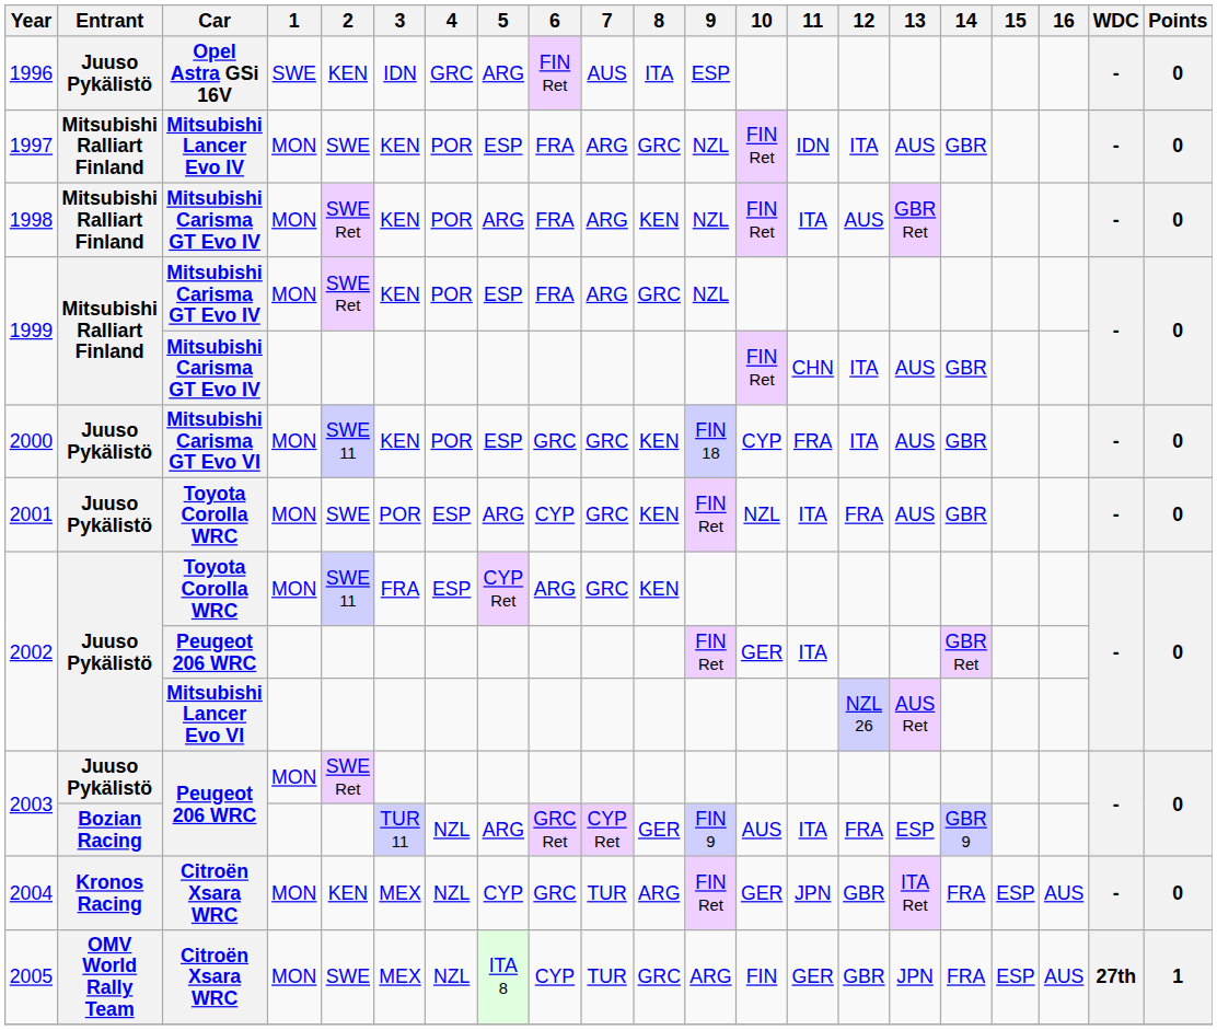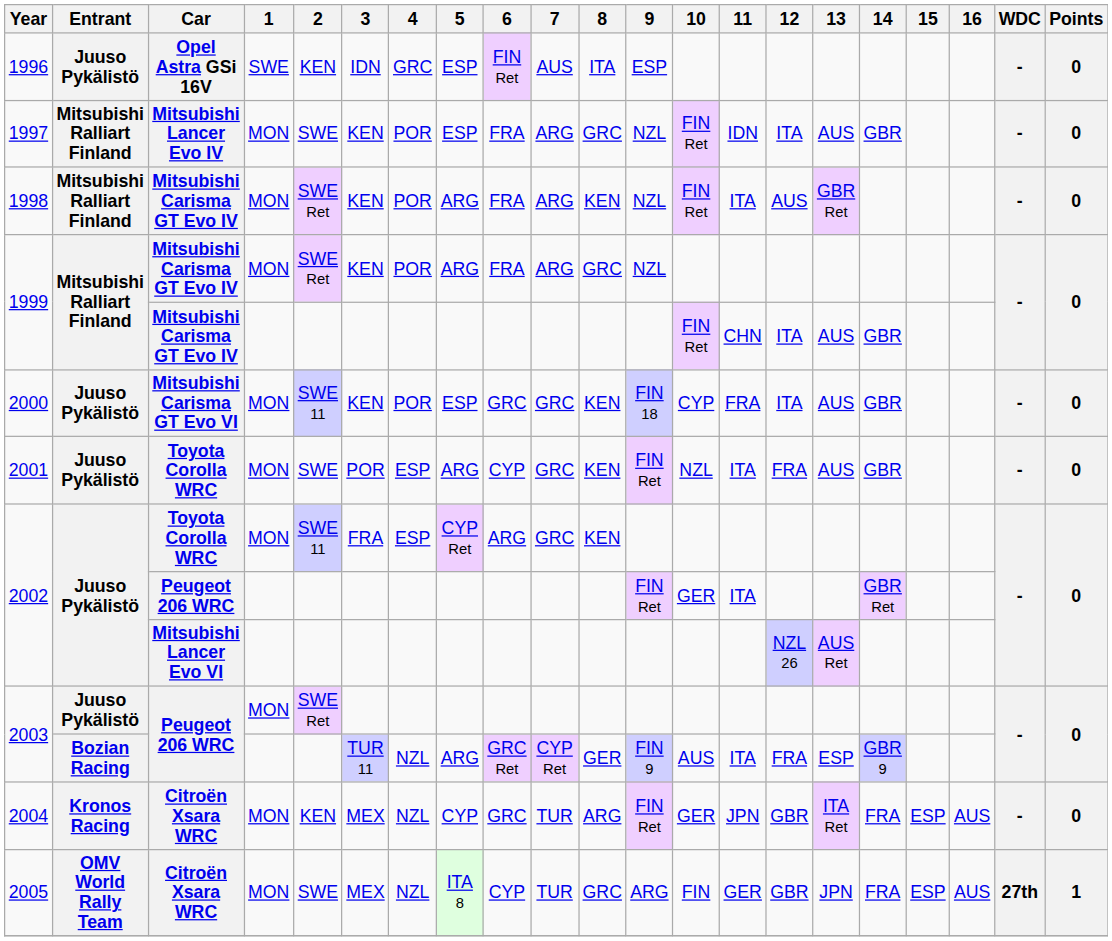 <table class="wikitable" style="text-align:center; font-size:90%">
 <tr>
 <th>Year</th>
 <th>Entrant</th>
 <th>Car</th>
 <th>1</th>
 <th>2</th>
 <th>3</th>
 <th>4</th>
 <th>5</th>
 <th>6</th>
 <th>7</th>
 <th>8</th>
 <th>9</th>
 <th>10</th>
 <th>11</th>
 <th>12</th>
 <th>13</th>
 <th>14</th>
 <th>15</th>
 <th>16</th>
 <th>WDC</th>
 <th>Points</th>
 </tr>
 <tr>
 <td><a href='#'>1996</a></td>
 <th>Juuso Pykälistö</th>
 <th><a href='#'>Opel Astra</a> GSi 16V</th>
 <td><a href='#'>SWE</a></td>
 <td><a href='#'>KEN</a></td>
 <td><a href='#'>IDN</a></td>
 <td><a href='#'>GRC</a></td>
-<td><a href='#'>ARG</a></td>
+<td><a href='#'>ESP</a></td>
 <td style="background:#EFCFFF;"><a href='#'>FIN</a><br><small>Ret</small></td>
 <td><a href='#'>AUS</a></td>
 <td><a href='#'>ITA</a></td>
 <td><a href='#'>ESP</a></td>
 <td></td>
 <td></td>
 <td></td>
 <td></td>
 <td></td>
 <td></td>
 <td></td>
 <th>-</th>
 <th>0</th>
 </tr>
 <tr>
 <td><a href='#'>1997</a></td>
 <th>Mitsubishi Ralliart Finland</th>
 <th><a href='#'>Mitsubishi Lancer Evo IV</a></th>
 <td><a href='#'>MON</a></td>
 <td><a href='#'>SWE</a></td>
 <td><a href='#'>KEN</a></td>
 <td><a href='#'>POR</a></td>
 <td><a href='#'>ESP</a></td>
 <td><a href='#'>FRA</a></td>
 <td><a href='#'>ARG</a></td>
 <td><a href='#'>GRC</a></td>
 <td><a href='#'>NZL</a></td>
 <td style="background:#EFCFFF;"><a href='#'>FIN</a><br><small>Ret</small></td>
 <td><a href='#'>IDN</a></td>
 <td><a href='#'>ITA</a></td>
 <td><a href='#'>AUS</a></td>
 <td><a href='#'>GBR</a></td>
 <td></td>
 <td></td>
 <th>-</th>
 <th>0</th>
 </tr>
 <tr>
 <td><a href='#'>1998</a></td>
 <th>Mitsubishi Ralliart Finland</th>
 <th><a href='#'>Mitsubishi Carisma GT Evo IV</a></th>
 <td><a href='#'>MON</a></td>
 <td style="background:#EFCFFF;"><a href='#'>SWE</a><br><small>Ret</small></td>
 <td><a href='#'>KEN</a></td>
 <td><a href='#'>POR</a></td>
 <td><a href='#'>ARG</a></td>
 <td><a href='#'>FRA</a></td>
 <td><a href='#'>ARG</a></td>
 <td><a href='#'>KEN</a></td>
 <td><a href='#'>NZL</a></td>
 <td style="background:#EFCFFF;"><a href='#'>FIN</a><br><small>Ret</small></td>
 <td><a href='#'>ITA</a></td>
 <td><a href='#'>AUS</a></td>
 <td style="background:#EFCFFF;"><a href='#'>GBR</a><br><small>Ret</small></td>
 <td></td>
 <td></td>
 <td></td>
 <th>-</th>
 <th>0</th>
 </tr>
 <tr>
 <td rowspan=2><a href='#'>1999</a></td>
 <th rowspan=2>Mitsubishi Ralliart Finland</th>
 <th><a href='#'>Mitsubishi Carisma GT Evo IV</a></th>
 <td><a href='#'>MON</a></td>
 <td style="background:#EFCFFF;"><a href='#'>SWE</a><br><small>Ret</small></td>
 <td><a href='#'>KEN</a></td>
 <td><a href='#'>POR</a></td>
-<td><a href='#'>ESP</a></td>
+<td><a href='#'>ARG</a></td>
 <td><a href='#'>FRA</a></td>
 <td><a href='#'>ARG</a></td>
 <td><a href='#'>GRC</a></td>
 <td><a href='#'>NZL</a></td>
 <td></td>
 <td></td>
 <td></td>
 <td></td>
 <td></td>
 <td></td>
 <td></td>
 <th rowspan=2>-</th>
 <th rowspan=2>0</th>
 </tr>
 <tr>
 <th><a href='#'>Mitsubishi Carisma GT Evo IV</a></th>
 <td></td>
 <td></td>
 <td></td>
 <td></td>
 <td></td>
 <td></td>
 <td></td>
 <td></td>
 <td></td>
 <td style="background:#EFCFFF;"><a href='#'>FIN</a><br><small>Ret</small></td>
 <td><a href='#'>CHN</a></td>
 <td><a href='#'>ITA</a></td>
 <td><a href='#'>AUS</a></td>
 <td><a href='#'>GBR</a></td>
 <td></td>
 <td></td>
 </tr>
 <tr>
 <td><a href='#'>2000</a></td>
 <th>Juuso Pykälistö</th>
 <th><a href='#'>Mitsubishi Carisma GT Evo VI</a></th>
 <td><a href='#'>MON</a></td>
 <td style="background:#CFCFFF;"><a href='#'>SWE</a><br><small>11</small></td>
 <td><a href='#'>KEN</a></td>
 <td><a href='#'>POR</a></td>
 <td><a href='#'>ESP</a></td>
 <td><a href='#'>GRC</a></td>
 <td><a href='#'>GRC</a></td>
 <td><a href='#'>KEN</a></td>
 <td style="background:#CFCFFF;"><a href='#'>FIN</a><br><small>18</small></td>
 <td><a href='#'>CYP</a></td>
 <td><a href='#'>FRA</a></td>
 <td><a href='#'>ITA</a></td>
 <td><a href='#'>AUS</a></td>
 <td><a href='#'>GBR</a></td>
 <td></td>
 <td></td>
 <th>-</th>
 <th>0</th>
 </tr>
 <tr>
 <td><a href='#'>2001</a></td>
 <th>Juuso Pykälistö</th>
 <th><a href='#'>Toyota Corolla WRC</a></th>
 <td><a href='#'>MON</a></td>
 <td><a href='#'>SWE</a></td>
 <td><a href='#'>POR</a></td>
 <td><a href='#'>ESP</a></td>
 <td><a href='#'>ARG</a></td>
 <td><a href='#'>CYP</a></td>
 <td><a href='#'>GRC</a></td>
 <td><a href='#'>KEN</a></td>
 <td style="background:#EFCFFF;"><a href='#'>FIN</a><br><small>Ret</small></td>
 <td><a href='#'>NZL</a></td>
 <td><a href='#'>ITA</a></td>
 <td><a href='#'>FRA</a></td>
 <td><a href='#'>AUS</a></td>
 <td><a href='#'>GBR</a></td>
 <td></td>
 <td></td>
 <th>-</th>
 <th>0</th>
 </tr>
 <tr>
 <td rowspan=3><a href='#'>2002</a></td>
 <th rowspan=3>Juuso Pykälistö</th>
 <th><a href='#'>Toyota Corolla WRC</a></th>
 <td><a href='#'>MON</a></td>
 <td style="background:#CFCFFF;"><a href='#'>SWE</a><br><small>11</small></td>
 <td><a href='#'>FRA</a></td>
 <td><a href='#'>ESP</a></td>
 <td style="background:#EFCFFF;"><a href='#'>CYP</a><br><small>Ret</small></td>
 <td><a href='#'>ARG</a></td>
 <td><a href='#'>GRC</a></td>
 <td><a href='#'>KEN</a></td>
 <td></td>
 <td></td>
 <td></td>
 <td></td>
 <td></td>
 <td></td>
 <td></td>
 <td></td>
 <th rowspan=3>-</th>
 <th rowspan=3>0</th>
 </tr>
 <tr>
 <th><a href='#'>Peugeot 206 WRC</a></th>
 <td></td>
 <td></td>
 <td></td>
 <td></td>
 <td></td>
 <td></td>
 <td></td>
 <td></td>
 <td style="background:#EFCFFF;"><a href='#'>FIN</a><br><small>Ret</small></td>
 <td><a href='#'>GER</a></td>
 <td><a href='#'>ITA</a></td>
 <td></td>
 <td></td>
 <td style="background:#EFCFFF;"><a href='#'>GBR</a><br><small>Ret</small></td>
 <td></td>
 <td></td>
 </tr>
 <tr>
 <th><a href='#'>Mitsubishi Lancer Evo VI</a></th>
 <td></td>
 <td></td>
 <td></td>
 <td></td>
 <td></td>
 <td></td>
 <td></td>
 <td></td>
 <td></td>
 <td></td>
 <td></td>
 <td style="background:#CFCFFF;"><a href='#'>NZL</a><br><small>26</small></td>
 <td style="background:#EFCFFF;"><a href='#'>AUS</a><br><small>Ret</small></td>
 <td></td>
 <td></td>
 <td></td>
 </tr>
 <tr>
 <td rowspan=2><a href='#'>2003</a></td>
 <th>Juuso Pykälistö</th>
 <th rowspan=2><a href='#'>Peugeot 206 WRC</a></th>
 <td><a href='#'>MON</a></td>
 <td style="background:#EFCFFF;"><a href='#'>SWE</a><br><small>Ret</small></td>
 <td></td>
 <td></td>
 <td></td>
 <td></td>
 <td></td>
 <td></td>
 <td></td>
 <td></td>
 <td></td>
 <td></td>
 <td></td>
 <td></td>
 <td></td>
 <td></td>
 <th rowspan=2>-</th>
 <th rowspan=2>0</th>
 </tr>
 <tr>
 <th><a href='#'>Bozian Racing</a></th>
 <td></td>
 <td></td>
 <td style="background:#CFCFFF;"><a href='#'>TUR</a><br><small>11</small></td>
 <td><a href='#'>NZL</a></td>
 <td><a href='#'>ARG</a></td>
 <td style="background:#EFCFFF;"><a href='#'>GRC</a><br><small>Ret</small></td>
 <td style="background:#EFCFFF;"><a href='#'>CYP</a><br><small>Ret</small></td>
 <td><a href='#'>GER</a></td>
 <td style="background:#CFCFFF;"><a href='#'>FIN</a><br><small>9</small></td>
 <td><a href='#'>AUS</a></td>
 <td><a href='#'>ITA</a></td>
 <td><a href='#'>FRA</a></td>
 <td><a href='#'>ESP</a></td>
 <td style="background:#CFCFFF;"><a href='#'>GBR</a><br><small>9</small></td>
 <td></td>
 <td></td>
 </tr>
 <tr>
 <td><a href='#'>2004</a></td>
 <th><a href='#'>Kronos Racing</a></th>
 <th><a href='#'>Citroën Xsara WRC</a></th>
 <td><a href='#'>MON</a></td>
 <td><a href='#'>KEN</a></td>
 <td><a href='#'>MEX</a></td>
 <td><a href='#'>NZL</a></td>
 <td><a href='#'>CYP</a></td>
 <td><a href='#'>GRC</a></td>
 <td><a href='#'>TUR</a></td>
 <td><a href='#'>ARG</a></td>
 <td style="background:#EFCFFF;"><a href='#'>FIN</a><br><small>Ret</small></td>
 <td><a href='#'>GER</a></td>
 <td><a href='#'>JPN</a></td>
 <td><a href='#'>GBR</a></td>
 <td style="background:#EFCFFF;"><a href='#'>ITA</a><br><small>Ret</small></td>
 <td><a href='#'>FRA</a></td>
 <td><a href='#'>ESP</a></td>
 <td><a href='#'>AUS</a></td>
 <th>-</th>
 <th>0</th>
 </tr>
 <tr>
 <td><a href='#'>2005</a></td>
 <th><a href='#'>OMV World Rally Team</a></th>
 <th><a href='#'>Citroën Xsara WRC</a></th>
 <td><a href='#'>MON</a></td>
 <td><a href='#'>SWE</a></td>
 <td><a href='#'>MEX</a></td>
 <td><a href='#'>NZL</a></td>
 <td style="background:#DFFFDF;"><a href='#'>ITA</a><br><small>8</small></td>
 <td><a href='#'>CYP</a></td>
 <td><a href='#'>TUR</a></td>
 <td><a href='#'>GRC</a></td>
 <td><a href='#'>ARG</a></td>
 <td><a href='#'>FIN</a></td>
 <td><a href='#'>GER</a></td>
 <td><a href='#'>GBR</a></td>
 <td><a href='#'>JPN</a></td>
 <td><a href='#'>FRA</a></td>
 <td><a href='#'>ESP</a></td>
 <td><a href='#'>AUS</a></td>
 <th>27th</th>
 <th>1</th>
 </tr>
 <tr>
 </tr>
 </table>
